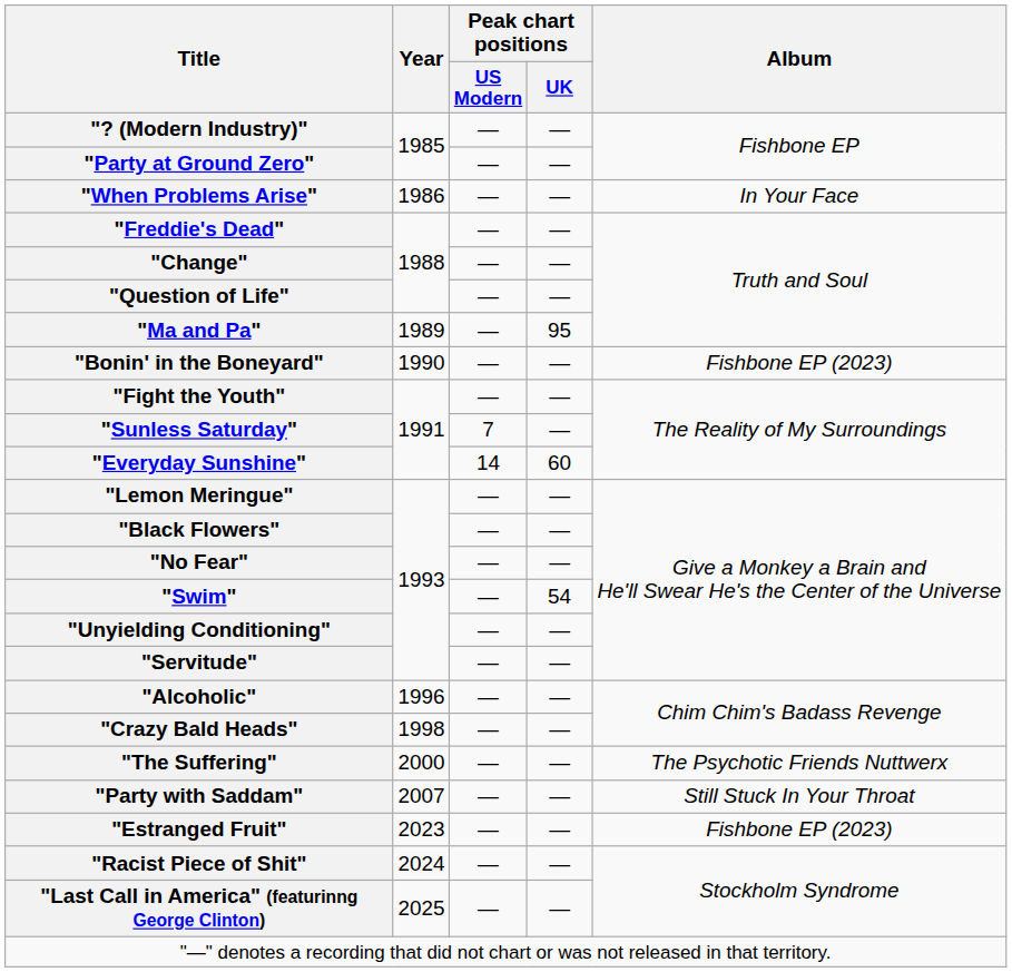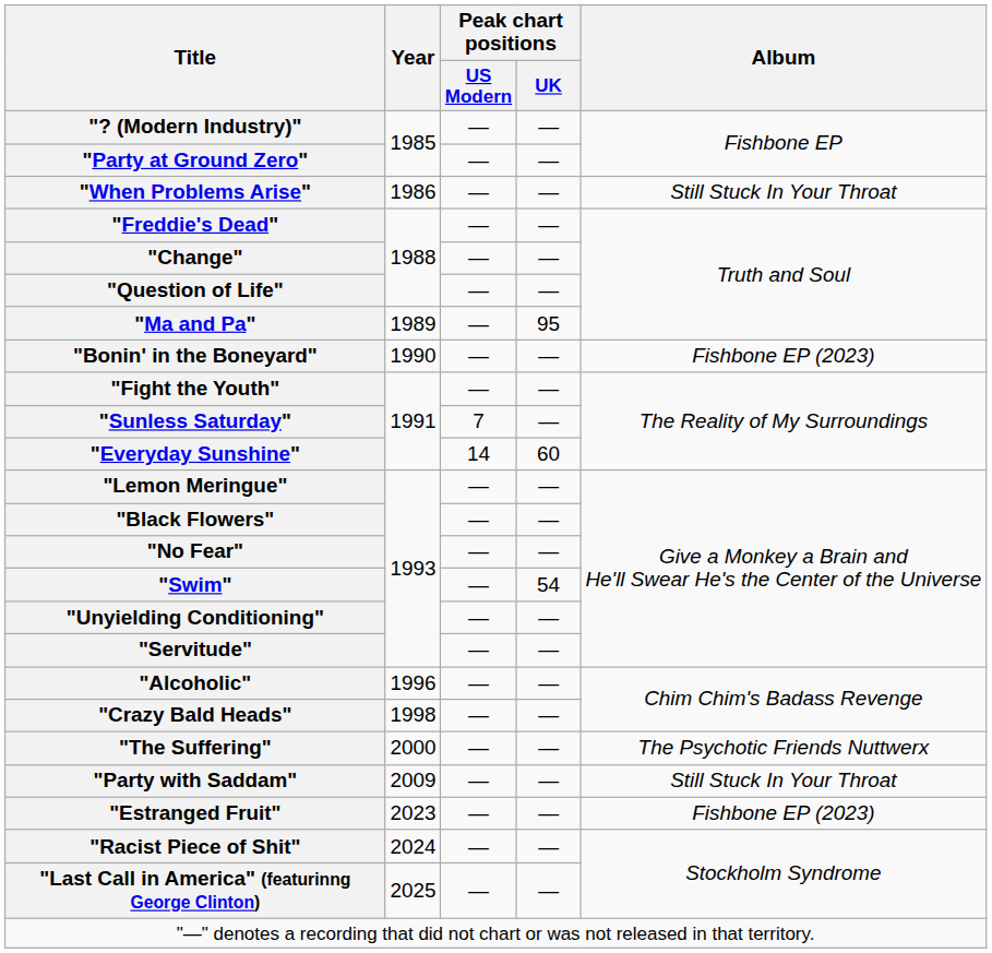 <table class="wikitable plainrowheaders" style="text-align:center;">
 <tr>
 <th scope="col" rowspan="2" style="width:18em;">Title</th>
 <th scope="col" rowspan="2">Year</th>
 <th colspan="2">Peak chart positions</th>
 <th scope="col" rowspan="2">Album</th>
 </tr>
 <tr>
 <th scope="col" style="width:3em;font-size:90%;"><a href='#'>US<br>Modern</a><br></th>
 <th scope="col" style="width:3em;font-size:90%;"><a href='#'>UK</a><br></th>
 </tr>
 <tr>
 <th scope="row">"? (Modern Industry)"</th>
 <td rowspan="2">1985</td>
 <td>—</td>
 <td>—</td>
 <td rowspan="2"><em>Fishbone EP</em></td>
 </tr>
 <tr>
 <th scope="row">"<a href='#'>Party at Ground Zero</a>"</th>
 <td>—</td>
 <td>—</td>
 </tr>
 <tr>
 <th scope="row">"<a href='#'>When Problems Arise</a>"</th>
 <td>1986</td>
 <td>—</td>
 <td>—</td>
-<td><em>In Your Face</em></td>
+<td><em>Still Stuck In Your Throat</em></td>
 </tr>
 <tr>
 <th scope="row">"<a href='#'>Freddie's Dead</a>"</th>
 <td rowspan="3">1988</td>
 <td>—</td>
 <td>—</td>
 <td rowspan="4"><em>Truth and Soul</em></td>
 </tr>
 <tr>
 <th scope="row">"Change"</th>
 <td>—</td>
 <td>—</td>
 </tr>
 <tr>
 <th scope="row">"Question of Life"</th>
 <td>—</td>
 <td>—</td>
 </tr>
 <tr>
 <th scope="row">"<a href='#'>Ma and Pa</a>"</th>
 <td>1989</td>
 <td>—</td>
 <td>95</td>
 </tr>
 <tr>
 <th scope="row">"Bonin' in the Boneyard"</th>
 <td>1990</td>
 <td>—</td>
 <td>—</td>
 <td><em>Fishbone EP (2023)</em></td>
 </tr>
 <tr>
 <th scope="row">"Fight the Youth"</th>
 <td rowspan="3">1991</td>
 <td>—</td>
 <td>—</td>
 <td rowspan="3"><em>The Reality of My Surroundings</em></td>
 </tr>
 <tr>
 <th scope="row">"<a href='#'>Sunless Saturday</a>"</th>
 <td>7</td>
 <td>—</td>
 </tr>
 <tr>
 <th scope="row">"<a href='#'>Everyday Sunshine</a>"</th>
 <td>14</td>
 <td>60</td>
 </tr>
 <tr>
 <th scope="row">"Lemon Meringue"</th>
 <td rowspan="6">1993</td>
 <td>—</td>
 <td>—</td>
 <td rowspan="6"><em>Give a Monkey a Brain and</em><br><em>He'll Swear He's the Center of the Universe</em></td>
 </tr>
 <tr>
 <th scope="row">"Black Flowers"</th>
 <td>—</td>
 <td>—</td>
 </tr>
 <tr>
 <th scope="row">"No Fear"</th>
 <td>—</td>
 <td>—</td>
 </tr>
 <tr>
 <th scope="row">"<a href='#'>Swim</a>"</th>
 <td>—</td>
 <td>54</td>
 </tr>
 <tr>
 <th scope="row">"Unyielding Conditioning"</th>
 <td>—</td>
 <td>—</td>
 </tr>
 <tr>
 <th scope="row">"Servitude"</th>
 <td>—</td>
 <td>—</td>
 </tr>
 <tr>
 <th scope="row">"Alcoholic"</th>
 <td>1996</td>
 <td>—</td>
 <td>—</td>
 <td rowspan="2"><em>Chim Chim's Badass Revenge</em></td>
 </tr>
 <tr>
 <th scope="row">"Crazy Bald Heads"</th>
 <td>1998</td>
 <td>—</td>
 <td>—</td>
 </tr>
 <tr>
 <th scope="row">"The Suffering"</th>
 <td>2000</td>
 <td>—</td>
 <td>—</td>
 <td><em>The Psychotic Friends Nuttwerx</em></td>
 </tr>
 <tr>
 <th scope="row">"Party with Saddam"</th>
-<td>2007</td>
+<td>2009</td>
 <td>—</td>
 <td>—</td>
 <td><em>Still Stuck In Your Throat</em></td>
 </tr>
 <tr>
 <th scope="row">"Estranged Fruit"</th>
 <td>2023</td>
 <td>—</td>
 <td>—</td>
 <td><em>Fishbone EP (2023)</em></td>
 </tr>
 <tr>
 <th scope="row">"Racist Piece of Shit"</th>
 <td>2024</td>
 <td>—</td>
 <td>—</td>
 <td rowspan="2"><em>Stockholm Syndrome</em></td>
 </tr>
 <tr>
 <th scope="row">"Last Call in America" <small>(featurinng <a href='#'>George Clinton</a>)</small></th>
 <td>2025</td>
 <td>—</td>
 <td>—</td>
 </tr>
 <tr>
 <td colspan="5" style="font-size:90%">"—" denotes a recording that did not chart or was not released in that territory.</td>
 </tr>
 </table>
